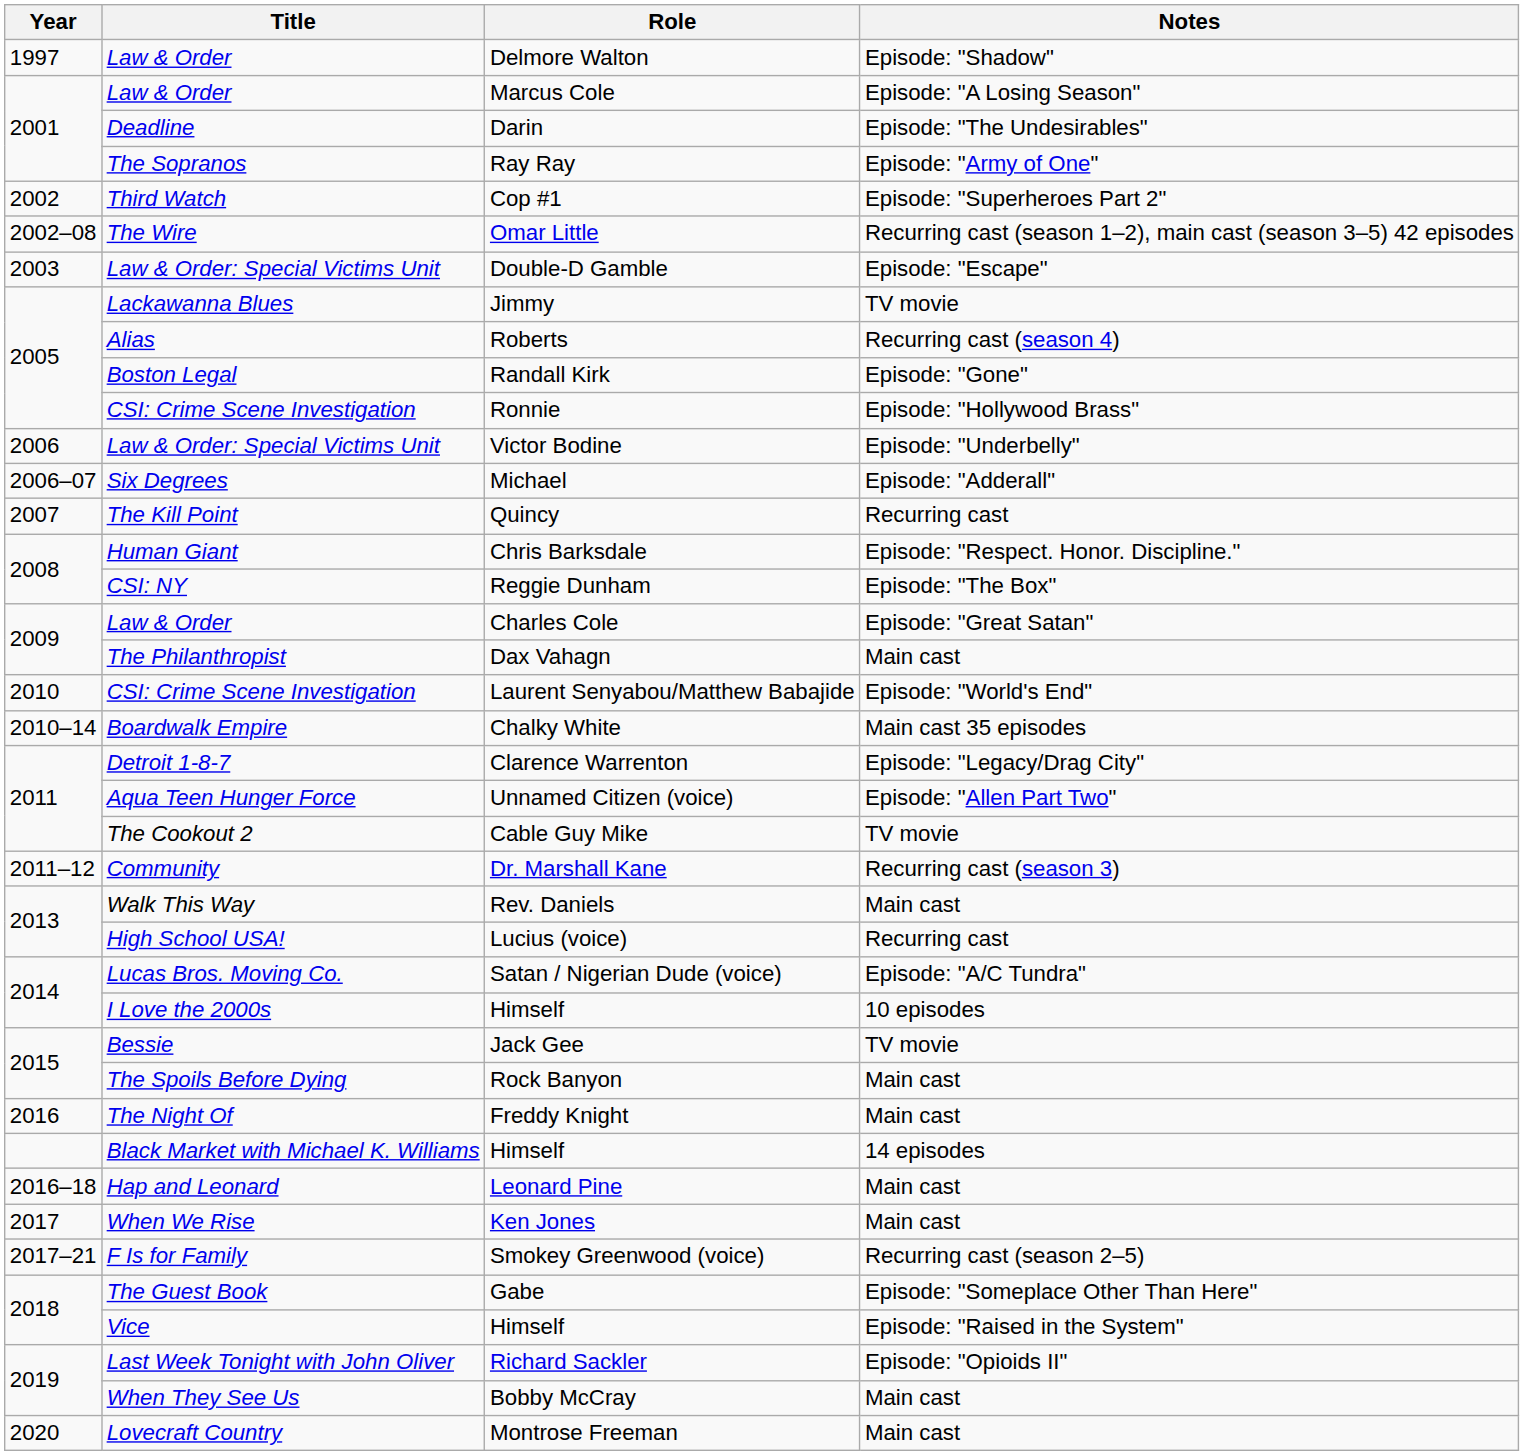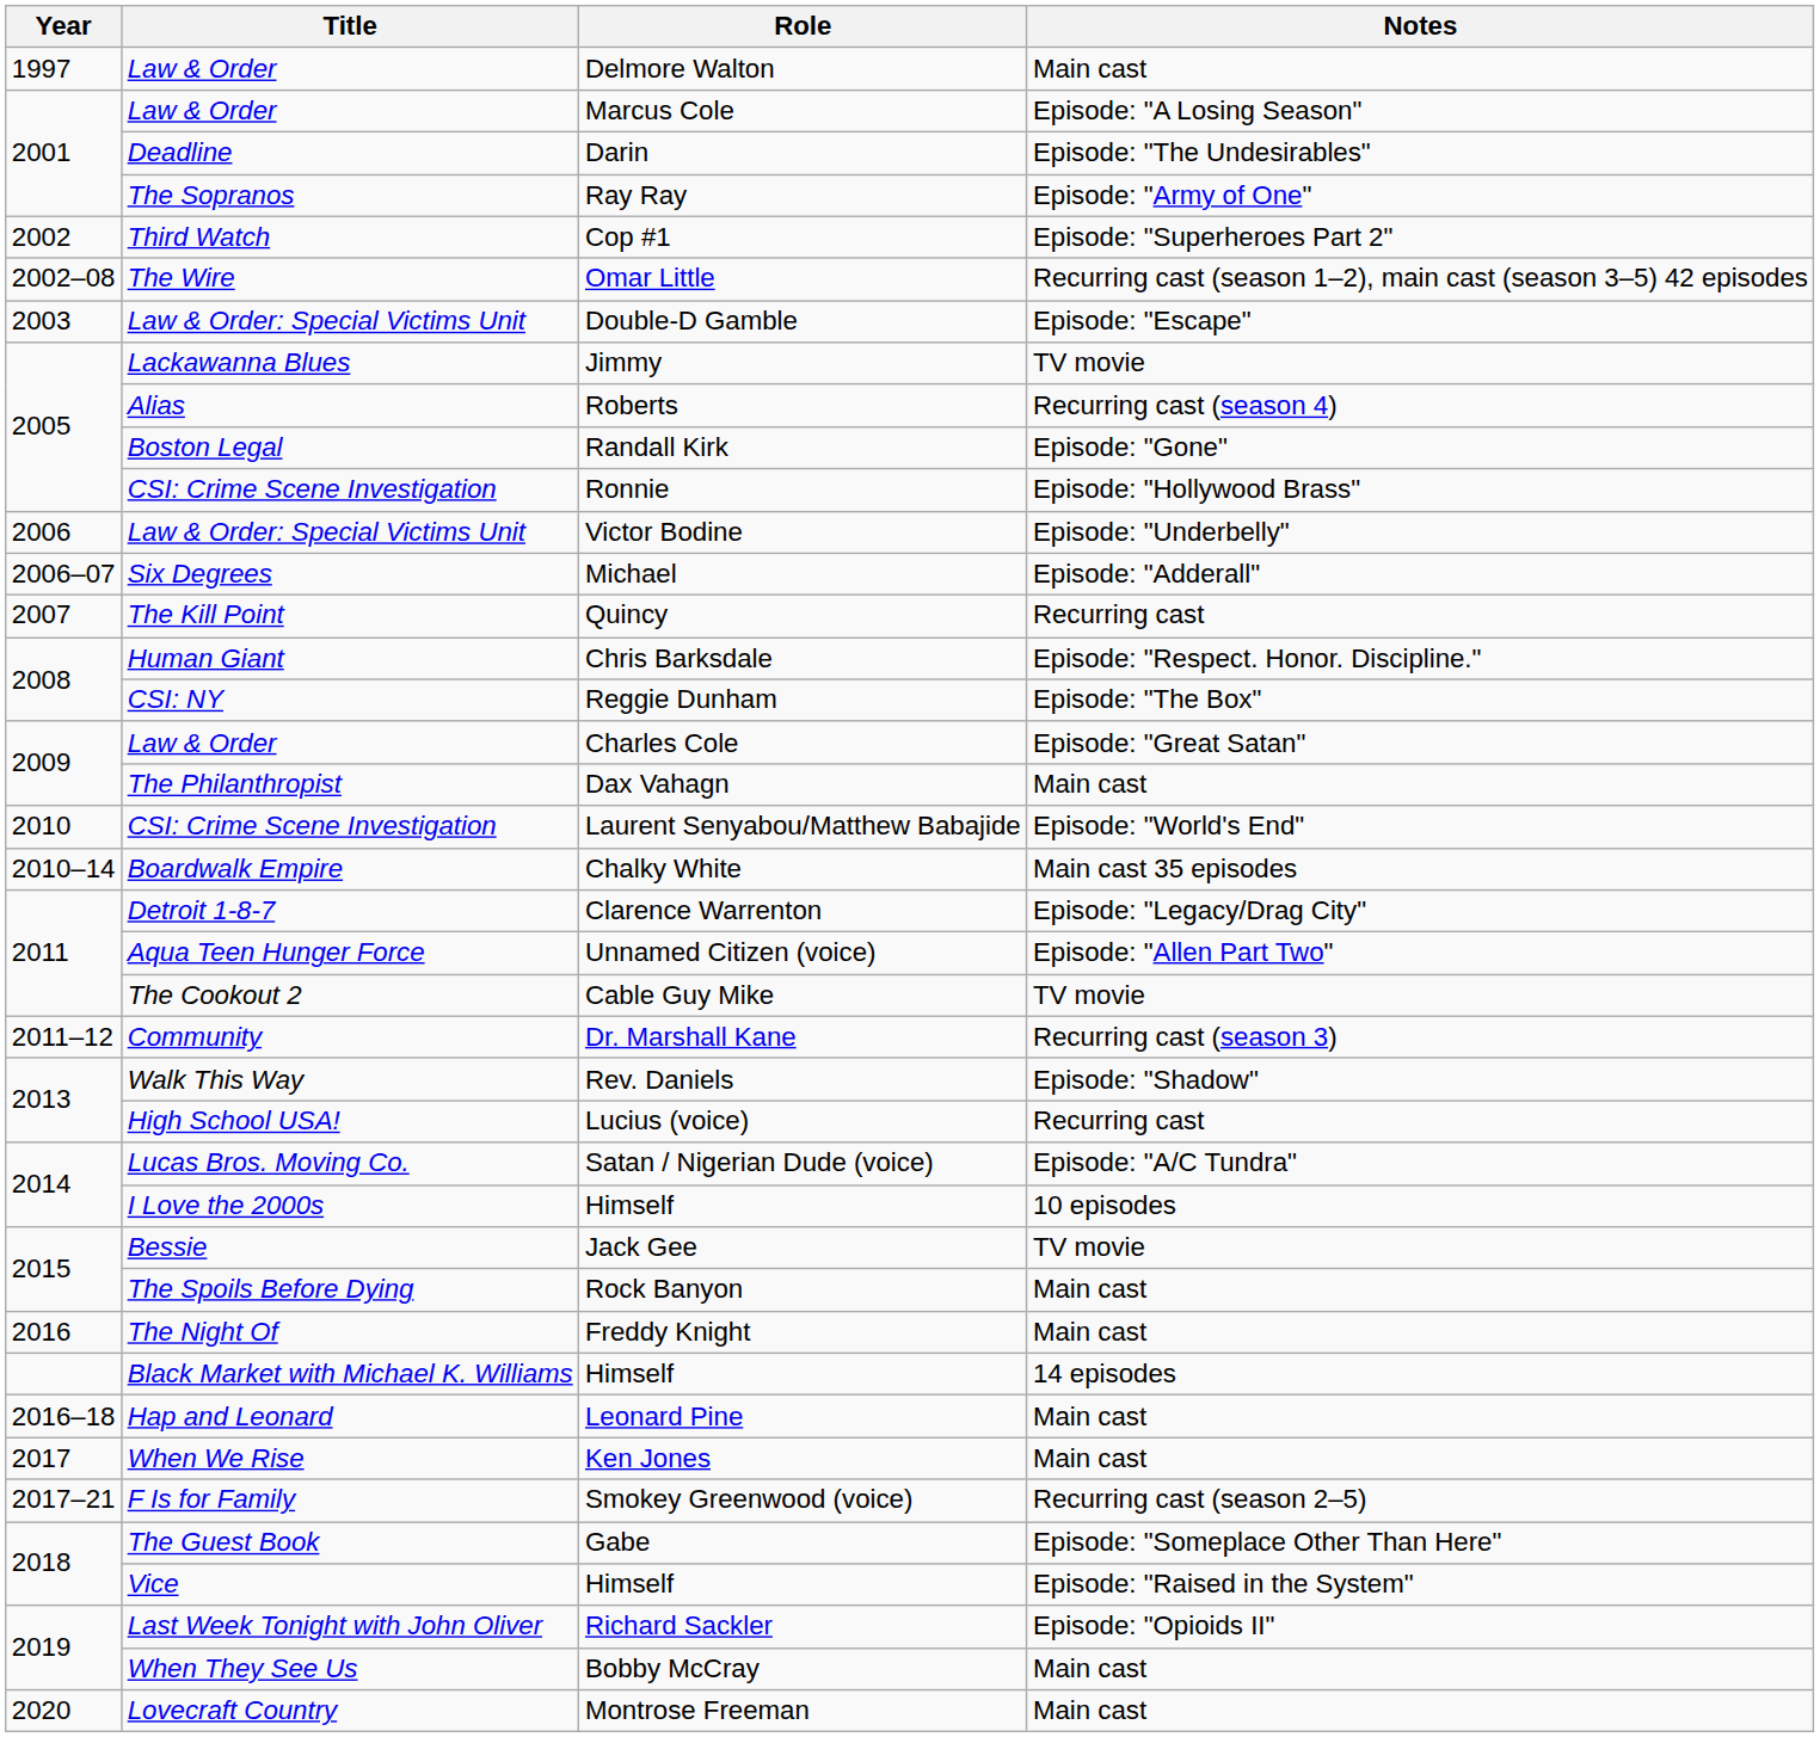 <table class="wikitable sortable">
 <tr>
 <th scope="col">Year</th>
 <th scope="col">Title</th>
 <th scope="col">Role</th>
 <th scope="col" class="unsortable">Notes</th>
 </tr>
 <tr>
 <td>1997</td>
 <td><em><a href='#'>Law & Order</a></em></td>
 <td>Delmore Walton</td>
-<td>Episode: "Shadow"</td>
+<td>Main cast</td>
 </tr>
 <tr>
 <td rowspan="3">2001</td>
 <td><em><a href='#'>Law & Order</a></em></td>
 <td>Marcus Cole</td>
 <td>Episode: "A Losing Season"</td>
 </tr>
 <tr>
 <td><em><a href='#'>Deadline</a></em></td>
 <td>Darin</td>
 <td>Episode: "The Undesirables"</td>
 </tr>
 <tr>
 <td><em><a href='#'>The Sopranos</a></em></td>
 <td>Ray Ray</td>
 <td>Episode: "<a href='#'>Army of One</a>"</td>
 </tr>
 <tr>
 <td>2002</td>
 <td><em><a href='#'>Third Watch</a></em></td>
 <td>Cop #1</td>
 <td>Episode: "Superheroes Part 2"</td>
 </tr>
 <tr>
 <td>2002–08</td>
 <td><em><a href='#'>The Wire</a></em></td>
 <td><a href='#'>Omar Little</a></td>
 <td>Recurring cast (season 1–2), main cast (season 3–5) 42 episodes</td>
 </tr>
 <tr>
 <td>2003</td>
 <td><em><a href='#'>Law & Order: Special Victims Unit</a></em></td>
 <td>Double-D Gamble</td>
 <td>Episode: "Escape"</td>
 </tr>
 <tr>
 <td rowspan="4">2005</td>
 <td><em><a href='#'>Lackawanna Blues</a></em></td>
 <td>Jimmy</td>
 <td>TV movie</td>
 </tr>
 <tr>
 <td><em><a href='#'>Alias</a></em></td>
 <td>Roberts</td>
 <td>Recurring cast (<a href='#'>season 4</a>)</td>
 </tr>
 <tr>
 <td><em><a href='#'>Boston Legal</a></em></td>
 <td>Randall Kirk</td>
 <td>Episode: "Gone"</td>
 </tr>
 <tr>
 <td><em><a href='#'>CSI: Crime Scene Investigation</a></em></td>
 <td>Ronnie</td>
 <td>Episode: "Hollywood Brass"</td>
 </tr>
 <tr>
 <td>2006</td>
 <td><em><a href='#'>Law & Order: Special Victims Unit</a></em></td>
 <td>Victor Bodine</td>
 <td>Episode: "Underbelly"</td>
 </tr>
 <tr>
 <td>2006–07</td>
 <td><em><a href='#'>Six Degrees</a></em></td>
 <td>Michael</td>
 <td>Episode: "Adderall"</td>
 </tr>
 <tr>
 <td>2007</td>
 <td><em><a href='#'>The Kill Point</a></em></td>
 <td>Quincy</td>
 <td>Recurring cast</td>
 </tr>
 <tr>
 <td rowspan="2">2008</td>
 <td><em><a href='#'>Human Giant</a></em></td>
 <td>Chris Barksdale</td>
 <td>Episode: "Respect. Honor. Discipline."</td>
 </tr>
 <tr>
 <td><em><a href='#'>CSI: NY</a></em></td>
 <td>Reggie Dunham</td>
 <td>Episode: "The Box"</td>
 </tr>
 <tr>
 <td rowspan="2">2009</td>
 <td><em><a href='#'>Law & Order</a></em></td>
 <td>Charles Cole</td>
 <td>Episode: "Great Satan"</td>
 </tr>
 <tr>
 <td><em><a href='#'>The Philanthropist</a></em></td>
 <td>Dax Vahagn</td>
 <td>Main cast</td>
 </tr>
 <tr>
 <td>2010</td>
 <td><em><a href='#'>CSI: Crime Scene Investigation</a></em></td>
 <td>Laurent Senyabou/Matthew Babajide</td>
 <td>Episode: "World's End"</td>
 </tr>
 <tr>
 <td>2010–14</td>
 <td><em><a href='#'>Boardwalk Empire</a></em></td>
 <td>Chalky White</td>
 <td>Main cast 35 episodes</td>
 </tr>
 <tr>
 <td rowspan="3">2011</td>
 <td><em><a href='#'>Detroit 1-8-7</a></em></td>
 <td>Clarence Warrenton</td>
 <td>Episode: "Legacy/Drag City"</td>
 </tr>
 <tr>
 <td><em><a href='#'>Aqua Teen Hunger Force</a></em></td>
 <td>Unnamed Citizen (voice)</td>
 <td>Episode: "<a href='#'>Allen Part Two</a>"</td>
 </tr>
 <tr>
 <td><em>The Cookout 2</em></td>
 <td>Cable Guy Mike</td>
 <td>TV movie</td>
 </tr>
 <tr>
 <td>2011–12</td>
 <td><em><a href='#'>Community</a></em></td>
 <td><a href='#'>Dr. Marshall Kane</a></td>
 <td>Recurring cast (<a href='#'>season 3</a>)</td>
 </tr>
 <tr>
 <td rowspan="2">2013</td>
 <td><em>Walk This Way</em></td>
 <td>Rev. Daniels</td>
-<td>Main cast</td>
+<td>Episode: "Shadow"</td>
 </tr>
 <tr>
 <td><em><a href='#'>High School USA!</a></em></td>
 <td>Lucius (voice)</td>
 <td>Recurring cast</td>
 </tr>
 <tr>
 <td rowspan="2">2014</td>
 <td><em><a href='#'>Lucas Bros. Moving Co.</a></em></td>
 <td>Satan / Nigerian Dude (voice)</td>
 <td>Episode: "A/C Tundra"</td>
 </tr>
 <tr>
 <td><em><a href='#'>I Love the 2000s</a></em></td>
 <td>Himself</td>
 <td>10 episodes</td>
 </tr>
 <tr>
 <td rowspan="2">2015</td>
 <td><em><a href='#'>Bessie</a></em></td>
 <td>Jack Gee</td>
 <td>TV movie</td>
 </tr>
 <tr>
 <td><em><a href='#'>The Spoils Before Dying</a></em></td>
 <td>Rock Banyon</td>
 <td>Main cast</td>
 </tr>
 <tr>
 <td>2016</td>
 <td><em><a href='#'>The Night Of</a></em></td>
 <td>Freddy Knight</td>
 <td>Main cast</td>
 </tr>
 <tr>
 <td></td>
 <td><em><a href='#'>Black Market with Michael K. Williams</a></em></td>
 <td>Himself</td>
 <td>14 episodes</td>
 </tr>
 <tr>
 <td>2016–18</td>
 <td><em><a href='#'>Hap and Leonard</a></em></td>
 <td><a href='#'>Leonard Pine</a></td>
 <td>Main cast</td>
 </tr>
 <tr>
 <td>2017</td>
 <td><em><a href='#'>When We Rise</a></em></td>
 <td><a href='#'>Ken Jones</a></td>
 <td>Main cast</td>
 </tr>
 <tr>
 <td>2017–21</td>
 <td><em><a href='#'>F Is for Family</a></em></td>
 <td>Smokey Greenwood (voice)</td>
 <td>Recurring cast (season 2–5)</td>
 </tr>
 <tr>
 <td rowspan="2">2018</td>
 <td><em><a href='#'>The Guest Book</a></em></td>
 <td>Gabe</td>
 <td>Episode: "Someplace Other Than Here"</td>
 </tr>
 <tr>
 <td><em><a href='#'>Vice</a></em></td>
 <td>Himself</td>
 <td>Episode: "Raised in the System"</td>
 </tr>
 <tr>
 <td rowspan="2">2019</td>
 <td><em><a href='#'>Last Week Tonight with John Oliver</a></em></td>
 <td><a href='#'>Richard Sackler</a></td>
 <td>Episode: "Opioids II"</td>
 </tr>
 <tr>
 <td><em><a href='#'>When They See Us</a></em></td>
 <td>Bobby McCray</td>
 <td>Main cast</td>
 </tr>
 <tr>
 <td>2020</td>
 <td><em><a href='#'>Lovecraft Country</a></em></td>
 <td>Montrose Freeman</td>
 <td>Main cast</td>
 </tr>
 </table>
